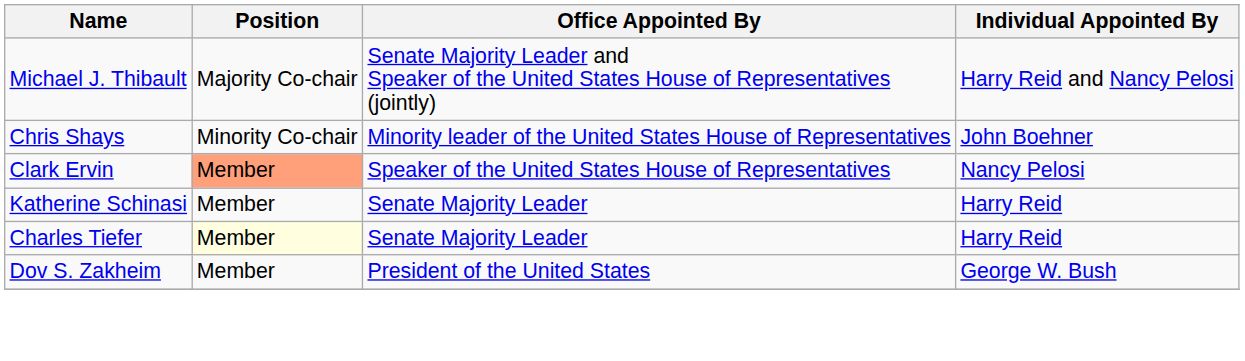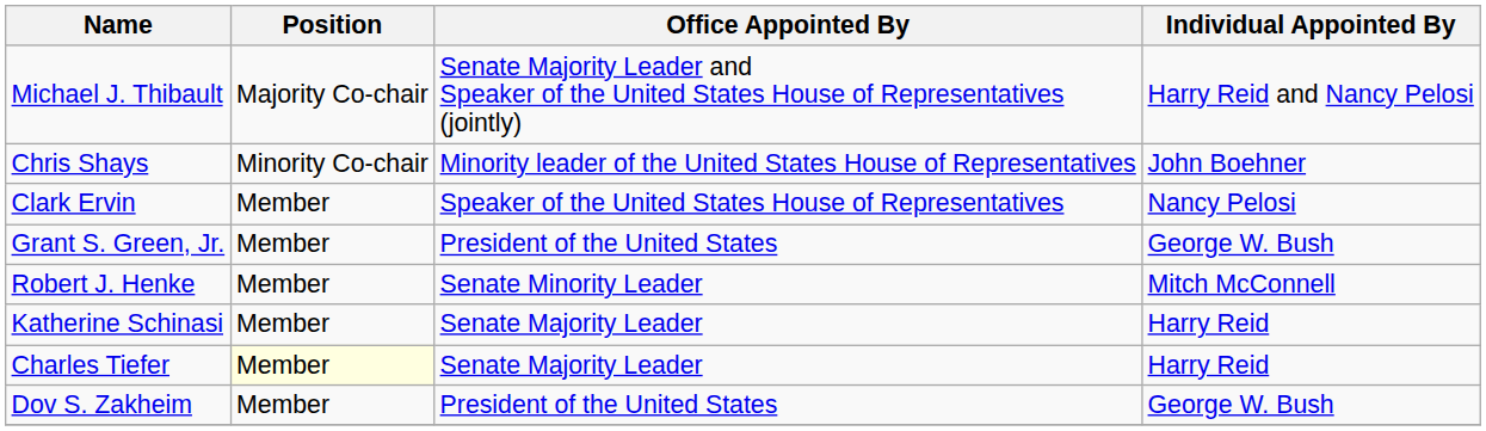 <table class="wikitable">
 <tr>
 <th>Name</th>
 <th>Position</th>
 <th>Office Appointed By</th>
 <th>Individual Appointed By</th>
 </tr>
 <tr>
 <td><a href='#'>Michael J. Thibault</a></td>
 <td>Majority Co-chair</td>
 <td><a href='#'>Senate Majority Leader</a> and<br><a href='#'>Speaker of the United States House of Representatives</a><br>(jointly)</td>
 <td><a href='#'>Harry Reid</a> and <a href='#'>Nancy Pelosi</a></td>
 </tr>
 <tr>
 <td><a href='#'>Chris Shays</a></td>
 <td>Minority Co-chair</td>
 <td><a href='#'>Minority leader of the United States House of Representatives</a></td>
 <td><a href='#'>John Boehner</a></td>
 </tr>
 <tr>
 <td><a href='#'>Clark Ervin</a></td>
-<td style="background: lightsalmon;">Member</td>
+<td>Member</td>
 <td><a href='#'>Speaker of the United States House of Representatives</a></td>
 <td><a href='#'>Nancy Pelosi</a></td>
+</tr>
+<tr>
+<td><a href='#'>Grant S. Green, Jr.</a></td>
+<td>Member</td>
+<td><a href='#'>President of the United States</a></td>
+<td><a href='#'>George W. Bush</a></td>
+</tr>
+<tr>
+<td><a href='#'>Robert J. Henke</a></td>
+<td>Member</td>
+<td><a href='#'>Senate Minority Leader</a></td>
+<td><a href='#'>Mitch McConnell</a></td>
 </tr>
 <tr>
 <td><a href='#'>Katherine Schinasi</a></td>
 <td>Member</td>
 <td><a href='#'>Senate Majority Leader</a></td>
 <td><a href='#'>Harry Reid</a></td>
 </tr>
 <tr>
 <td><a href='#'>Charles Tiefer</a></td>
 <td style="background: lightyellow;">Member</td>
 <td><a href='#'>Senate Majority Leader</a></td>
 <td><a href='#'>Harry Reid</a></td>
 </tr>
 <tr>
 <td><a href='#'>Dov S. Zakheim</a></td>
 <td>Member</td>
 <td><a href='#'>President of the United States</a></td>
 <td><a href='#'>George W. Bush</a></td>
 </tr>
 <tr>
 </tr>
 </table>
